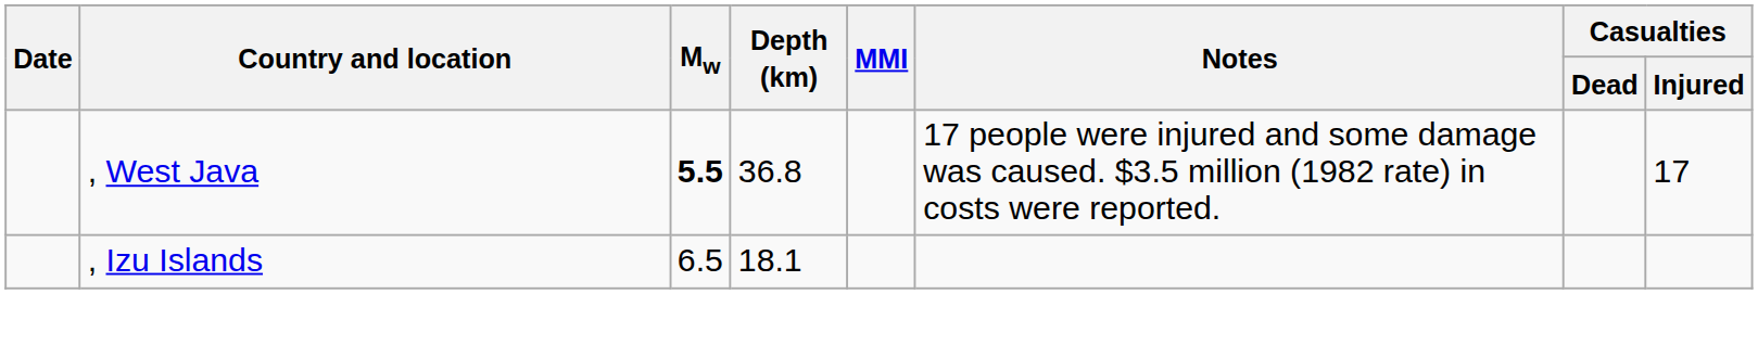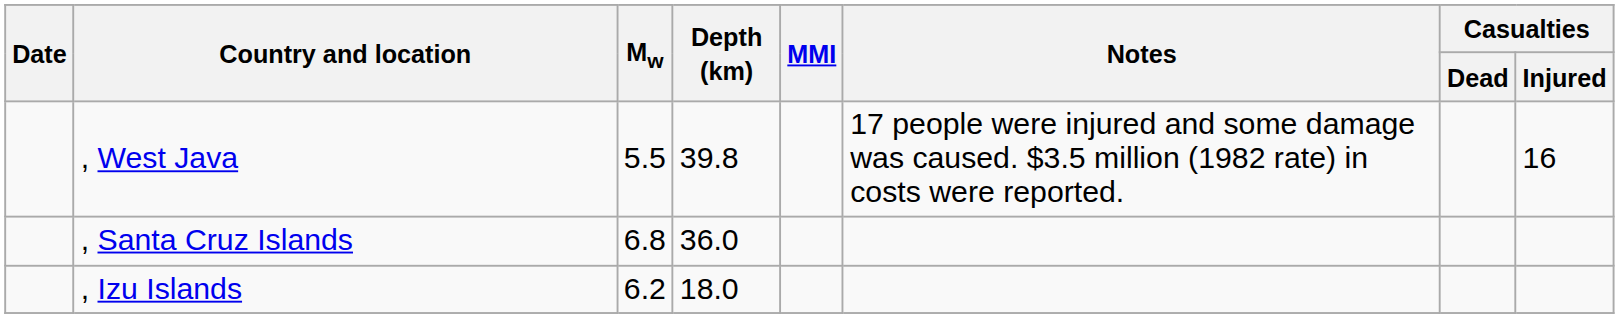 <table class="wikitable sortable sort-under" style="border:1px black;  margin-left:1em;">
 <tr>
 <th rowspan="2"><small>Date</small></th>
 <th rowspan="2" style="width: 280px"><small>Country and location</small></th>
 <th rowspan="2"><small>M<sub>w</sub></small></th>
 <th rowspan="2"><small>Depth (km)</small></th>
 <th rowspan="2"><small><a href='#'>MMI</a></small></th>
 <th rowspan="2" class="unsortable"><small>Notes</small></th>
 <th colspan="2"><small>Casualties</small></th>
 </tr>
 <tr>
 <th><small>Dead</small></th>
 <th><small>Injured</small></th>
 </tr>
 <tr>
 <td></td>
 <td>, <a href='#'>West Java</a></td>
-<td><strong>5.5</strong></td>
-<td>36.8</td>
+<td>5.5</td>
+<td>39.8</td>
 <td></td>
 <td>17 people were injured and some damage was caused. $3.5 million (1982 rate) in costs were reported.</td>
 <td></td>
-<td>17</td>
+<td>16</td>
+</tr>
+<tr>
+<td></td>
+<td>, <a href='#'>Santa Cruz Islands</a></td>
+<td>6.8</td>
+<td>36.0</td>
+<td></td>
+<td></td>
+<td></td>
+<td></td>
 </tr>
 <tr>
 <td></td>
 <td>, <a href='#'>Izu Islands</a></td>
-<td>6.5</td>
-<td>18.1</td>
+<td>6.2</td>
+<td>18.0</td>
 <td></td>
 <td></td>
 <td></td>
 <td></td>
 </tr>
 </table>
